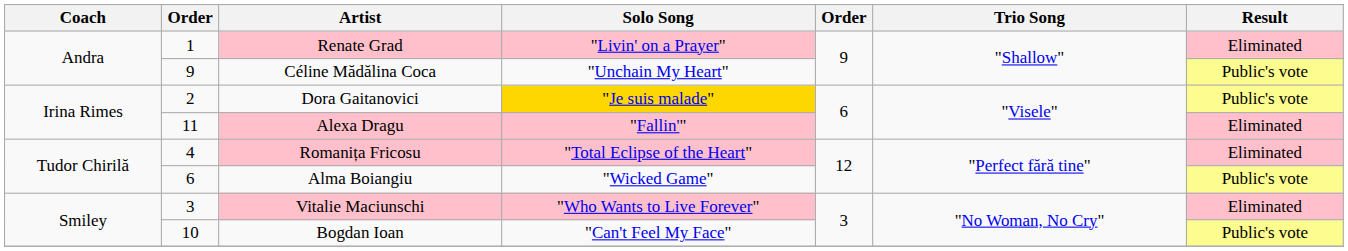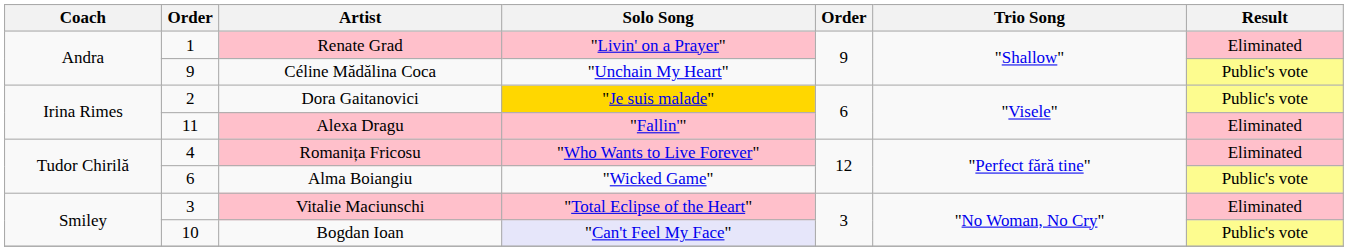 <table class="wikitable" style="text-align: center; width:100%;">
 <tr>
 <th style="width:10%;">Coach</th>
 <th style="width:02%;">Order</th>
 <th style="width:18%;">Artist</th>
 <th style="width:20%;">Solo Song</th>
 <th style="width:02%;">Order</th>
 <th style="width:20%;">Trio Song</th>
 <th style="width:10%;">Result</th>
 </tr>
 <tr>
 <td rowspan="2">Andra</td>
 <td>1</td>
 <td style="background:pink;">Renate Grad</td>
 <td style="background:pink;">"<a href='#'>Livin' on a Prayer</a>"</td>
 <td rowspan="2">9</td>
 <td rowspan="2">"<a href='#'>Shallow</a>"</td>
 <td style="background:pink;">Eliminated</td>
 </tr>
 <tr>
 <td>9</td>
 <td>Céline Mădălina Coca</td>
 <td>"<a href='#'>Unchain My Heart</a>"</td>
 <td style="background:#fdfc8f;">Public's vote</td>
 </tr>
 <tr>
 <td rowspan="2">Irina Rimes</td>
 <td>2</td>
 <td>Dora Gaitanovici</td>
 <td style="background: gold;">"<a href='#'>Je suis malade</a>"</td>
 <td rowspan="2">6</td>
 <td rowspan="2">"<a href='#'>Visele</a>"</td>
 <td style="background:#fdfc8f;">Public's vote</td>
 </tr>
 <tr>
 <td>11</td>
 <td style="background:pink;">Alexa Dragu</td>
 <td style="background:pink;">"<a href='#'>Fallin'</a>"</td>
 <td style="background:pink;">Eliminated</td>
 </tr>
 <tr>
 <td rowspan="2">Tudor Chirilă</td>
 <td>4</td>
 <td style="background:pink;">Romanița Fricosu</td>
-<td style="background:pink;">"<a href='#'>Total Eclipse of the Heart</a>"</td>
+<td style="background:pink;">"<a href='#'>Who Wants to Live Forever</a>"</td>
 <td rowspan="2">12</td>
 <td rowspan="2">"<a href='#'>Perfect fără tine</a>"</td>
 <td style="background:pink;">Eliminated</td>
 </tr>
 <tr>
 <td>6</td>
 <td>Alma Boiangiu</td>
 <td>"<a href='#'>Wicked Game</a>"</td>
 <td style="background:#fdfc8f;">Public's vote</td>
 </tr>
 <tr>
 <td rowspan="2">Smiley</td>
 <td>3</td>
 <td style="background:pink;">Vitalie Maciunschi</td>
-<td style="background:pink;">"<a href='#'>Who Wants to Live Forever</a>"</td>
+<td style="background:pink;">"<a href='#'>Total Eclipse of the Heart</a>"</td>
 <td rowspan="2">3</td>
 <td rowspan="2">"<a href='#'>No Woman, No Cry</a>"</td>
 <td style="background:pink;">Eliminated</td>
 </tr>
 <tr>
 <td>10</td>
 <td>Bogdan Ioan</td>
-<td>"<a href='#'>Can't Feel My Face</a>"</td>
+<td style="background: lavender;">"<a href='#'>Can't Feel My Face</a>"</td>
 <td style="background:#fdfc8f;">Public's vote</td>
 </tr>
 <tr>
 </tr>
 </table>
